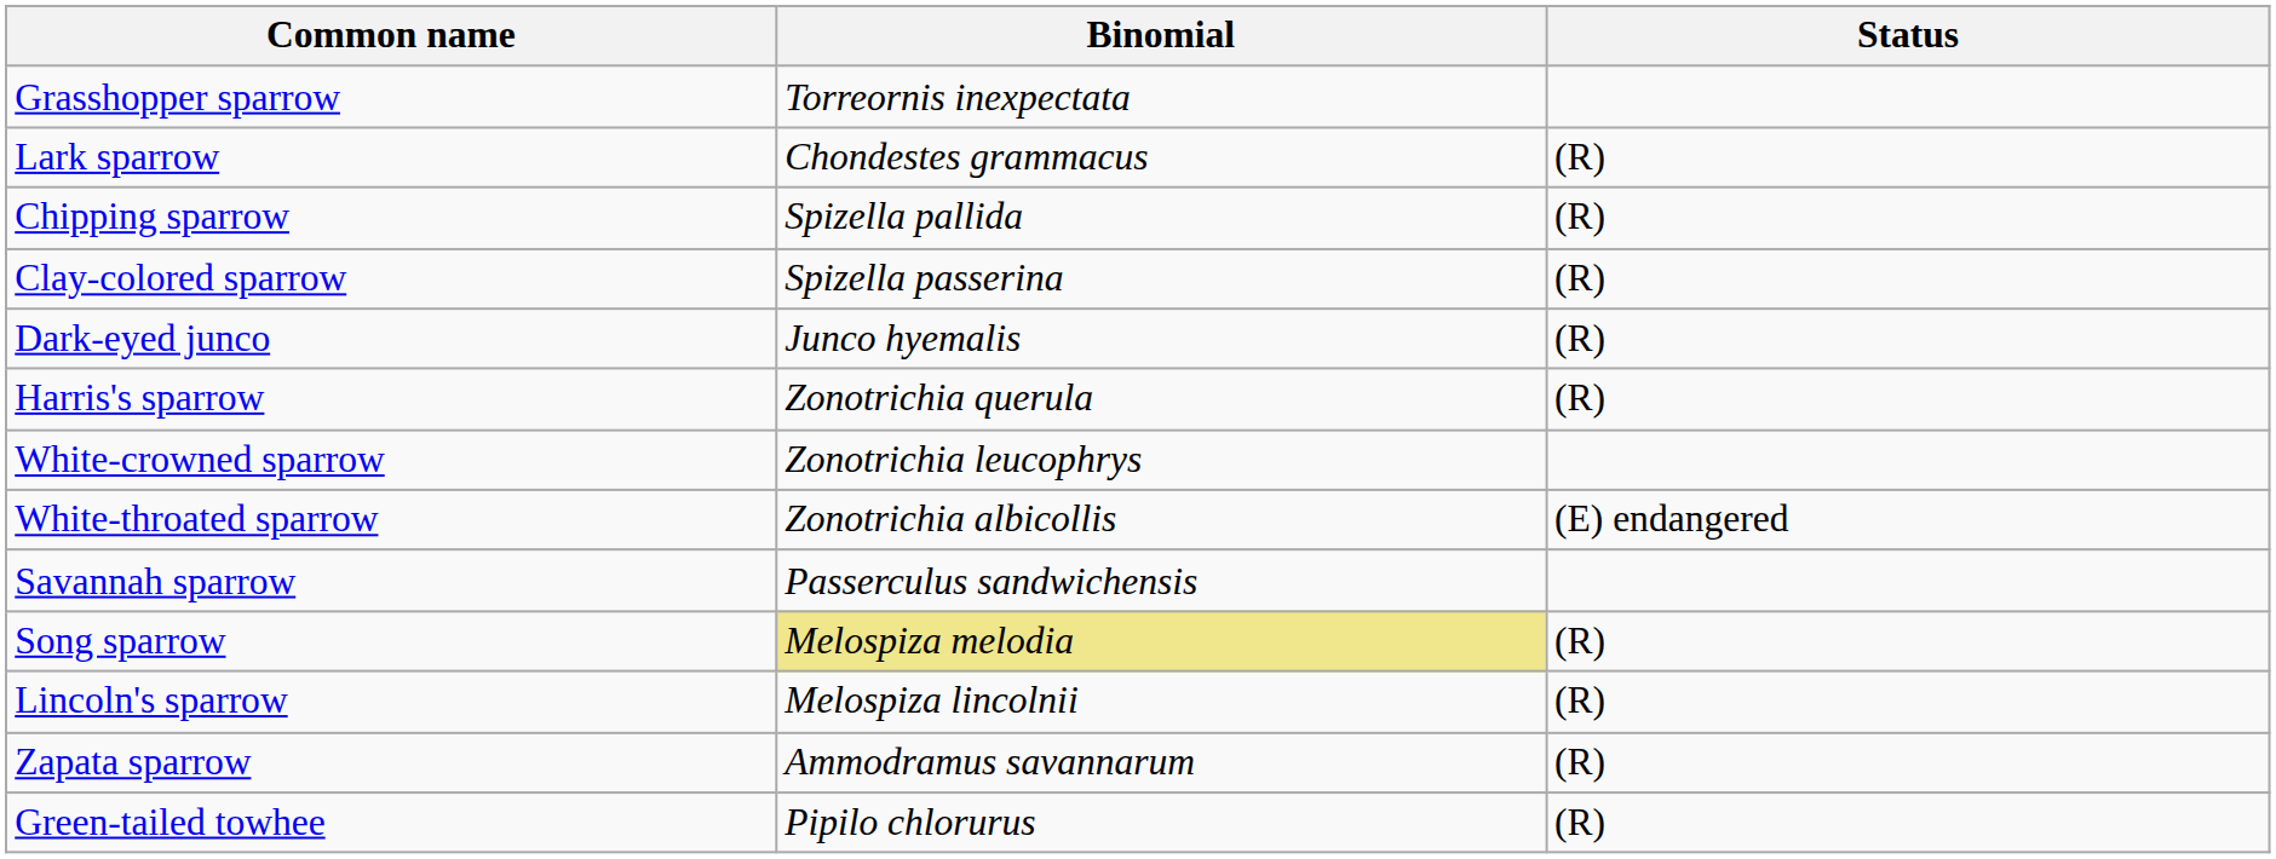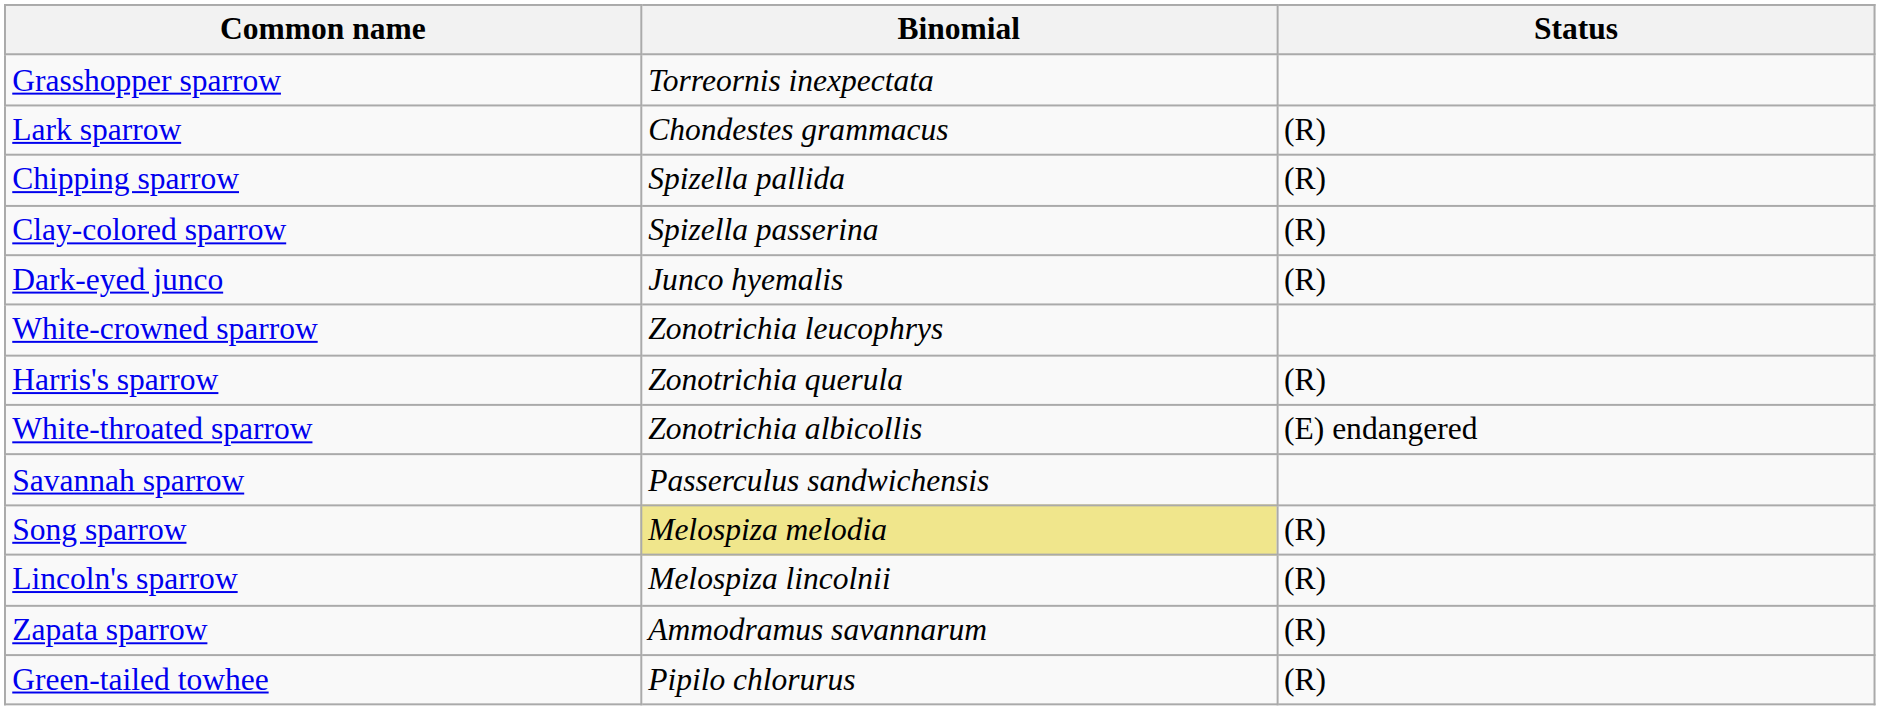 <table width=60% class="wikitable">
 <tr>
 <th width=34%>Common name</th>
 <th width=34%>Binomial</th>
 <th width=32%>Status</th>
 </tr>
 <tr>
 <td><a href='#'>Grasshopper sparrow</a></td>
 <td><em>Torreornis inexpectata</em></td>
 <td></td>
 </tr>
 <tr>
 <td><a href='#'>Lark sparrow</a></td>
 <td><em>Chondestes grammacus</em></td>
 <td>(R)</td>
 </tr>
 <tr>
 <td><a href='#'>Chipping sparrow</a></td>
 <td><em>Spizella pallida</em></td>
 <td>(R)</td>
 </tr>
 <tr>
 <td><a href='#'>Clay-colored sparrow</a></td>
 <td><em>Spizella passerina</em></td>
 <td>(R)</td>
 </tr>
 <tr>
 <td><a href='#'>Dark-eyed junco</a></td>
 <td><em>Junco hyemalis</em></td>
 <td>(R)</td>
 </tr>
 <tr>
+<td><a href='#'>White-crowned sparrow</a></td>
+<td><em>Zonotrichia leucophrys</em></td>
+<td></td>
+</tr>
+<tr>
 <td><a href='#'>Harris's sparrow</a></td>
 <td><em>Zonotrichia querula</em></td>
 <td>(R)</td>
-</tr>
-<tr>
-<td><a href='#'>White-crowned sparrow</a></td>
-<td><em>Zonotrichia leucophrys</em></td>
-<td></td>
 </tr>
 <tr>
 <td><a href='#'>White-throated sparrow</a></td>
 <td><em>Zonotrichia albicollis</em></td>
 <td>(E) endangered</td>
 </tr>
 <tr>
 <td><a href='#'>Savannah sparrow</a></td>
 <td><em>Passerculus sandwichensis</em></td>
 <td></td>
 </tr>
 <tr>
 <td><a href='#'>Song sparrow</a></td>
 <td style="background: khaki;"><em>Melospiza melodia</em></td>
 <td>(R)</td>
 </tr>
 <tr>
 <td><a href='#'>Lincoln's sparrow</a></td>
 <td><em>Melospiza lincolnii</em></td>
 <td>(R)</td>
 </tr>
 <tr>
 <td><a href='#'>Zapata sparrow</a></td>
 <td><em>Ammodramus savannarum</em></td>
 <td>(R)</td>
 </tr>
 <tr>
 <td><a href='#'>Green-tailed towhee</a></td>
 <td><em>Pipilo chlorurus</em></td>
 <td>(R)</td>
 </tr>
 </table>
